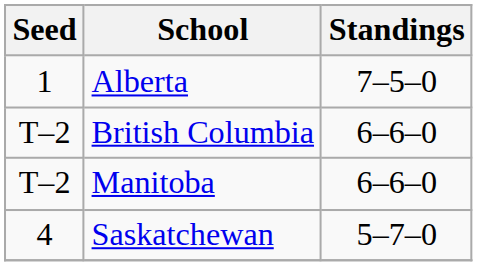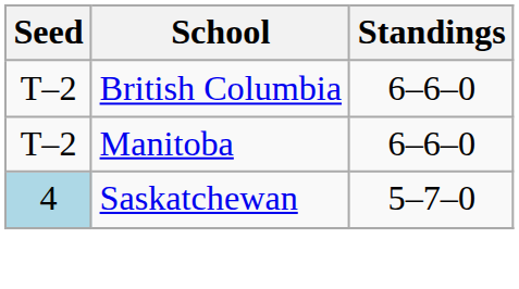 <table class="wikitable">
 <tr>
 <th>Seed</th>
 <th>School</th>
 <th>Standings</th>
-</tr>
-<tr>
-<td align=center>1</td>
-<td><a href='#'>Alberta</a></td>
-<td align=center>7–5–0</td>
 </tr>
 <tr>
 <td align=center>T–2</td>
 <td><a href='#'>British Columbia</a></td>
 <td align=center>6–6–0</td>
 </tr>
 <tr>
 <td align=center>T–2</td>
 <td><a href='#'>Manitoba</a></td>
 <td align=center>6–6–0</td>
 </tr>
 <tr>
-<td align=center>4</td>
+<td align=center style="background: lightblue;">4</td>
 <td><a href='#'>Saskatchewan</a></td>
 <td align=center>5–7–0</td>
 </tr>
 <tr>
 </tr>
 </table>
